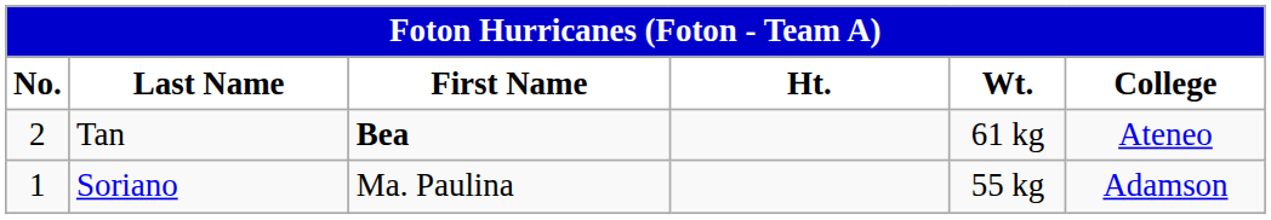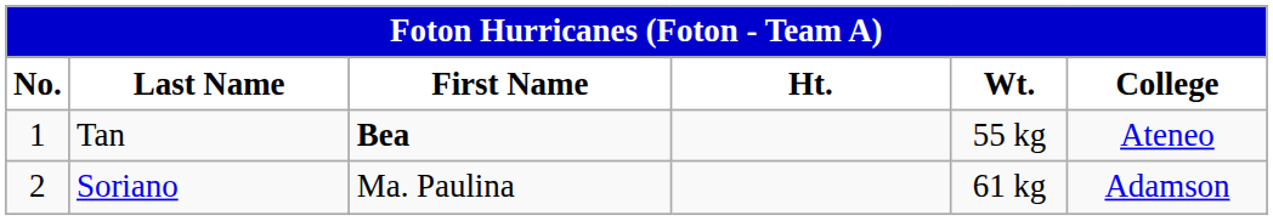 <table class="wikitable collapsible autocollapse"  style="text-align:center;">
 <tr>
 <th colspan="9" style= "background:#0000CD; color:white; text-align: center"><strong>Foton Hurricanes (Foton - Team A)</strong></th>
 </tr>
 <tr>
 <th width=3px style="background: White; color: Black; text-align: center"><strong>No.</strong></th>
 <th width=130px style="background: White; color: Black">Last Name</th>
 <th width=150px style="background: White; color: Black">First Name</th>
 <th width=130px style="background: White; color: Black">Ht.</th>
 <th width=50px style="background: White; color: Black">Wt.</th>
 <th width=90px style="background: White; color: Black">College</th>
 </tr>
 <tr>
-<td>2</td>
+<td>1</td>
 <td style="text-align: left">Tan</td>
 <td style="text-align: left"><strong>Bea</strong></td>
 <td></td>
-<td>61 kg</td>
+<td>55 kg</td>
 <td><a href='#'>Ateneo</a></td>
 </tr>
 <tr>
-<td>1</td>
+<td>2</td>
 <td style="text-align: left"><a href='#'>Soriano</a></td>
 <td style="text-align: left">Ma. Paulina</td>
 <td></td>
-<td>55 kg</td>
+<td>61 kg</td>
 <td><a href='#'>Adamson</a></td>
 </tr>
 </table>
